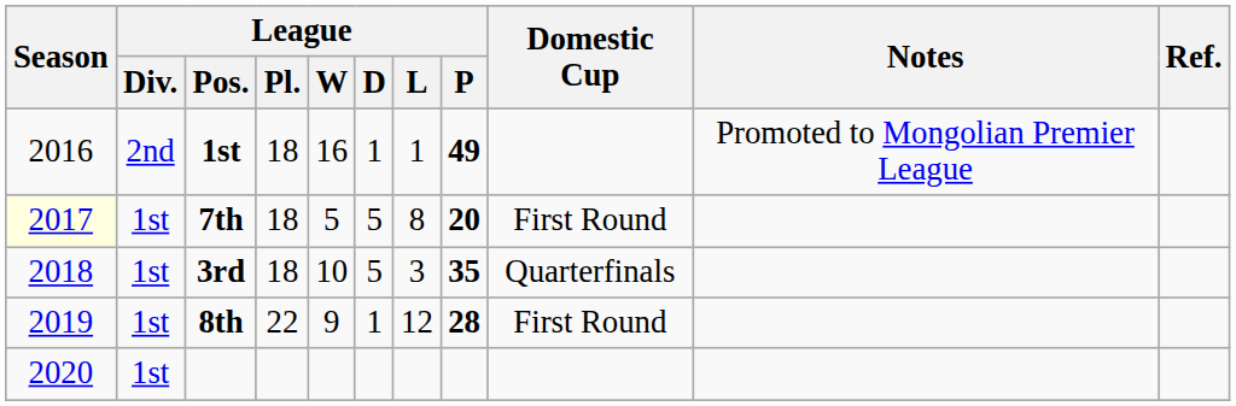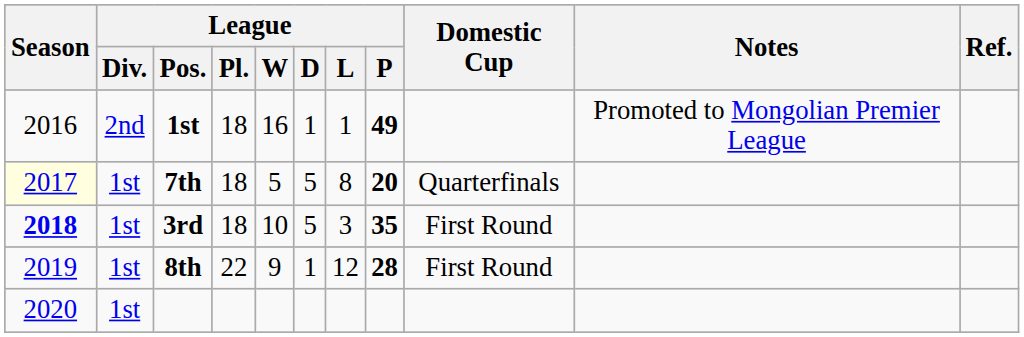 <table class="wikitable">
 <tr style="background:#efefef;">
 <th rowspan="2">Season</th>
 <th colspan="7">League</th>
 <th rowspan="2">Domestic Cup</th>
 <th rowspan="2">Notes</th>
 <th rowspan="2">Ref.</th>
 </tr>
 <tr>
 <th>Div.</th>
 <th>Pos.</th>
 <th>Pl.</th>
 <th>W</th>
 <th>D</th>
 <th>L</th>
 <th>P</th>
 </tr>
 <tr>
 <td align=center>2016</td>
 <td align=center><a href='#'>2nd</a></td>
 <td style="text-align:center; "><strong>1st</strong></td>
 <td align=center>18</td>
 <td align=center>16</td>
 <td align=center>1</td>
 <td align=center>1</td>
 <td align=center><strong>49</strong></td>
 <td align=center></td>
 <td align=center>Promoted to <a href='#'>Mongolian Premier League</a></td>
 <td align=center></td>
 </tr>
 <tr>
 <td align=center style="background: lightyellow;"><a href='#'>2017</a></td>
 <td align=center><a href='#'>1st</a></td>
 <td style="text-align:center; "><strong>7th</strong></td>
 <td align=center>18</td>
 <td align=center>5</td>
 <td align=center>5</td>
 <td align=center>8</td>
 <td align=center><strong>20</strong></td>
-<td align=center>First Round</td>
+<td align=center>Quarterfinals</td>
 <td align=center></td>
 <td align=center></td>
 </tr>
 <tr>
-<td align=center><a href='#'>2018</a></td>
+<td align=center><strong><a href='#'>2018</a></strong></td>
 <td align=center><a href='#'>1st</a></td>
 <td style="text-align:center; "><strong>3rd</strong></td>
 <td align=center>18</td>
 <td align=center>10</td>
 <td align=center>5</td>
 <td align=center>3</td>
 <td align=center><strong>35</strong></td>
-<td align=center>Quarterfinals</td>
+<td align=center>First Round</td>
 <td align=center></td>
 <td align=center></td>
 </tr>
 <tr>
 <td align=center><a href='#'>2019</a></td>
 <td align=center><a href='#'>1st</a></td>
 <td style="text-align:center; "><strong>8th</strong></td>
 <td align=center>22</td>
 <td align=center>9</td>
 <td align=center>1</td>
 <td align=center>12</td>
 <td align=center><strong>28</strong></td>
 <td align=center>First Round</td>
 <td align=center></td>
 <td align=center></td>
 </tr>
 <tr>
 <td align=center><a href='#'>2020</a></td>
 <td align=center><a href='#'>1st</a></td>
 <td style="text-align:center; "></td>
 <td align=center></td>
 <td align=center></td>
 <td align=center></td>
 <td align=center></td>
 <td align=center></td>
 <td align=center></td>
 <td align=center></td>
 <td align=center></td>
 </tr>
 </table>
